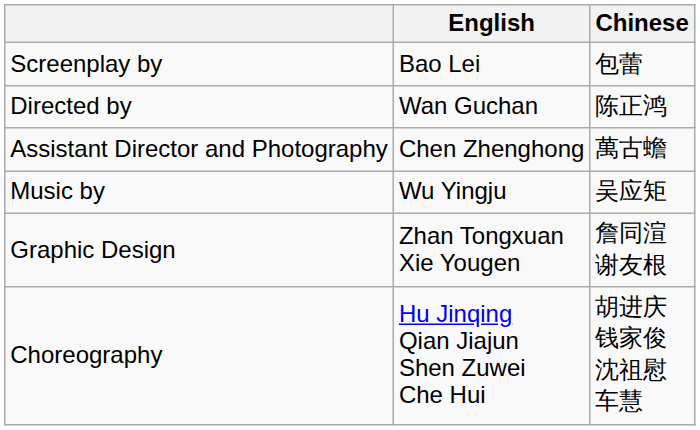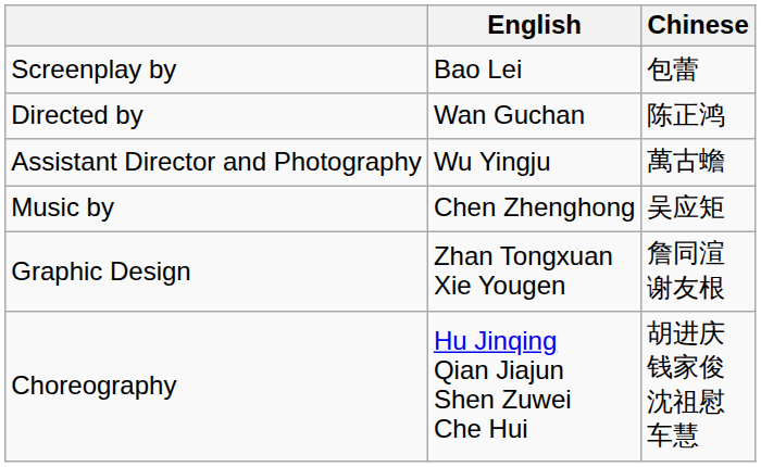 <table class="wikitable">
 <tr>
 <th></th>
 <th>English</th>
 <th>Chinese</th>
 </tr>
 <tr>
 <td>Screenplay by</td>
 <td>Bao Lei</td>
 <td>包蕾</td>
 </tr>
 <tr>
 <td>Directed by</td>
 <td>Wan Guchan</td>
 <td>陈正鸿</td>
 </tr>
 <tr>
 <td>Assistant Director and Photography</td>
-<td>Chen Zhenghong</td>
+<td>Wu Yingju</td>
 <td>萬古蟾</td>
 </tr>
 <tr>
 <td>Music by</td>
-<td>Wu Yingju</td>
+<td>Chen Zhenghong</td>
 <td>吴应矩</td>
 </tr>
 <tr>
 <td>Graphic Design</td>
 <td>Zhan Tongxuan<br>Xie Yougen</td>
 <td>詹同渲<br>谢友根</td>
 </tr>
 <tr>
 <td>Choreography</td>
 <td><a href='#'>Hu Jinqing</a><br>Qian Jiajun<br>Shen Zuwei<br>Che Hui</td>
 <td>胡进庆<br>钱家俊<br>沈祖慰<br>车慧</td>
 </tr>
 </table>
